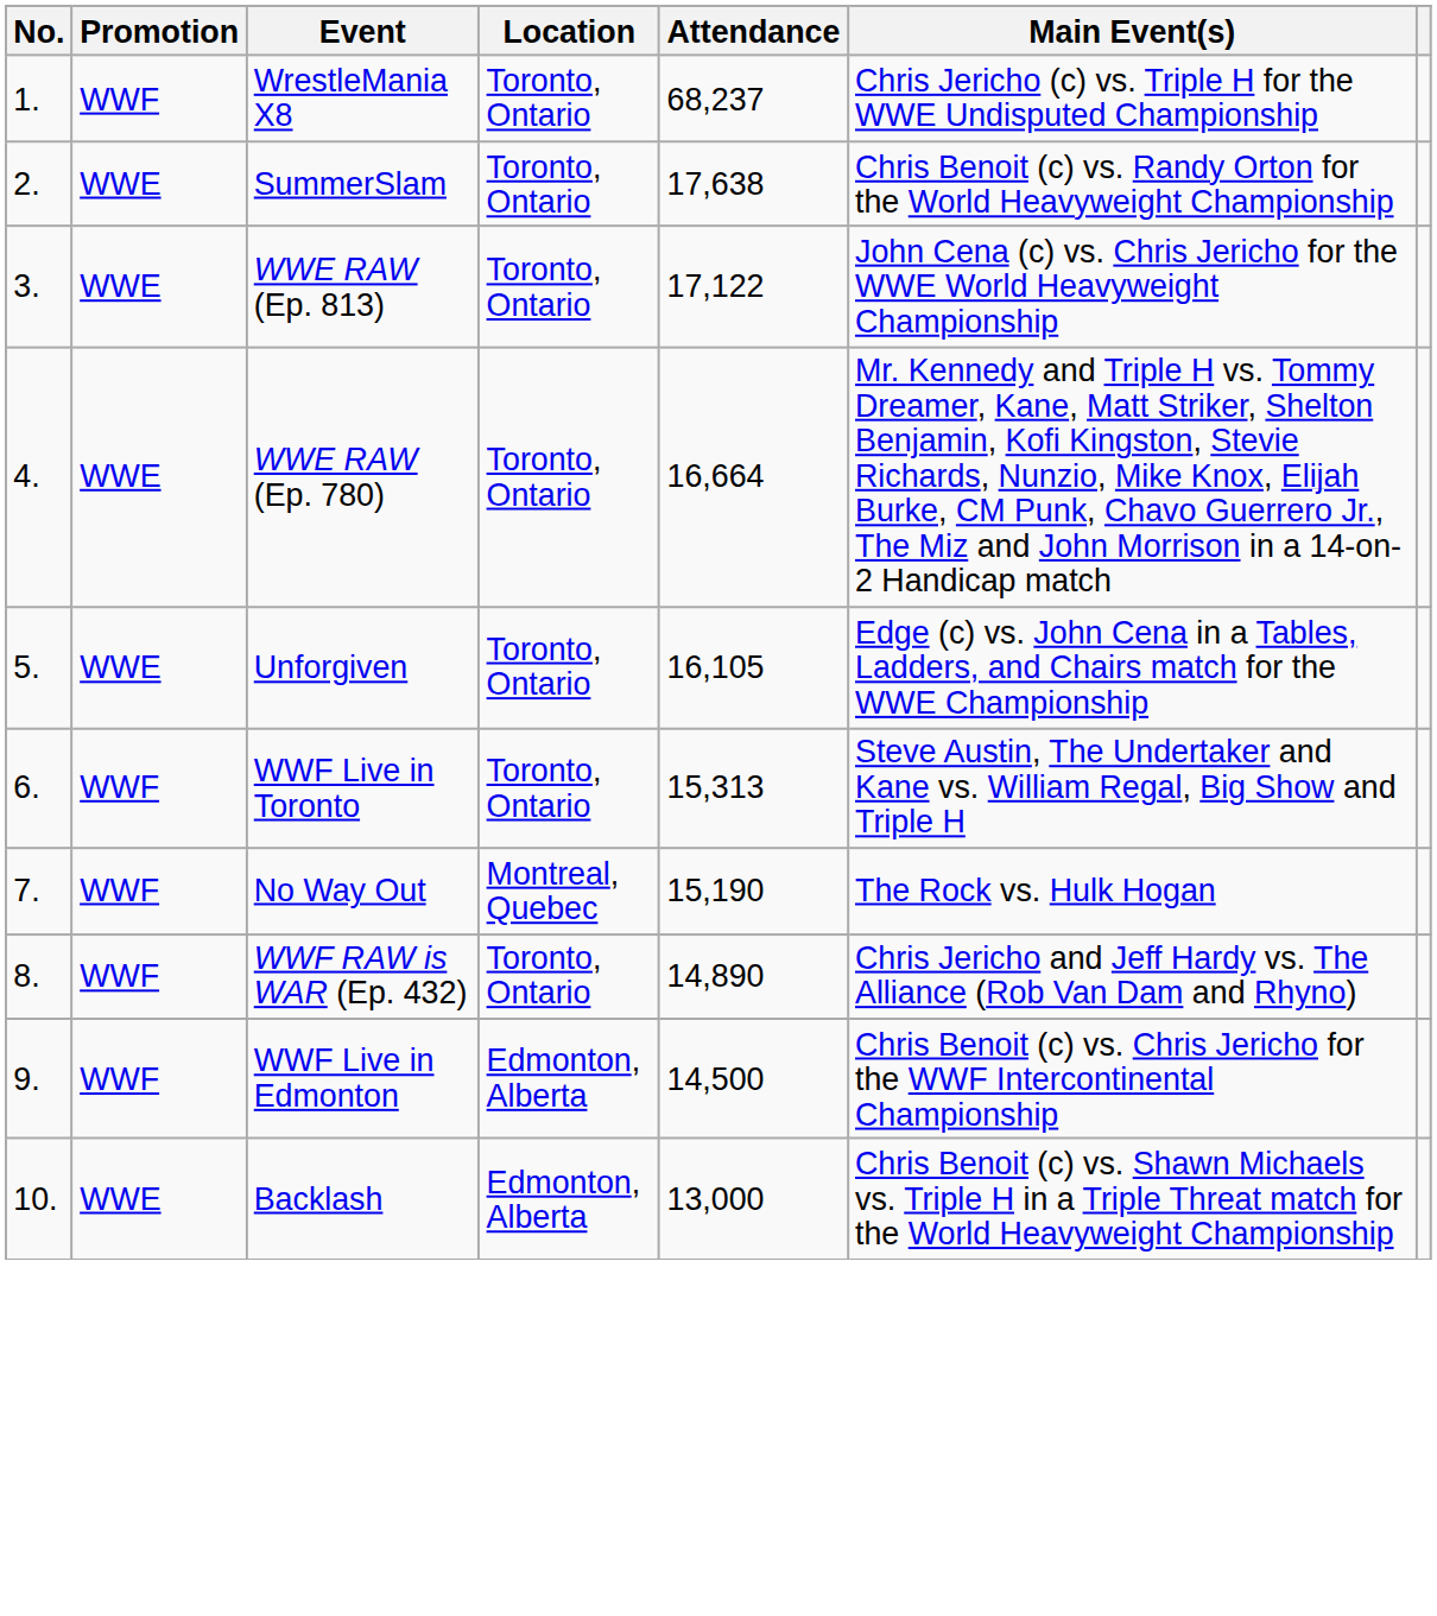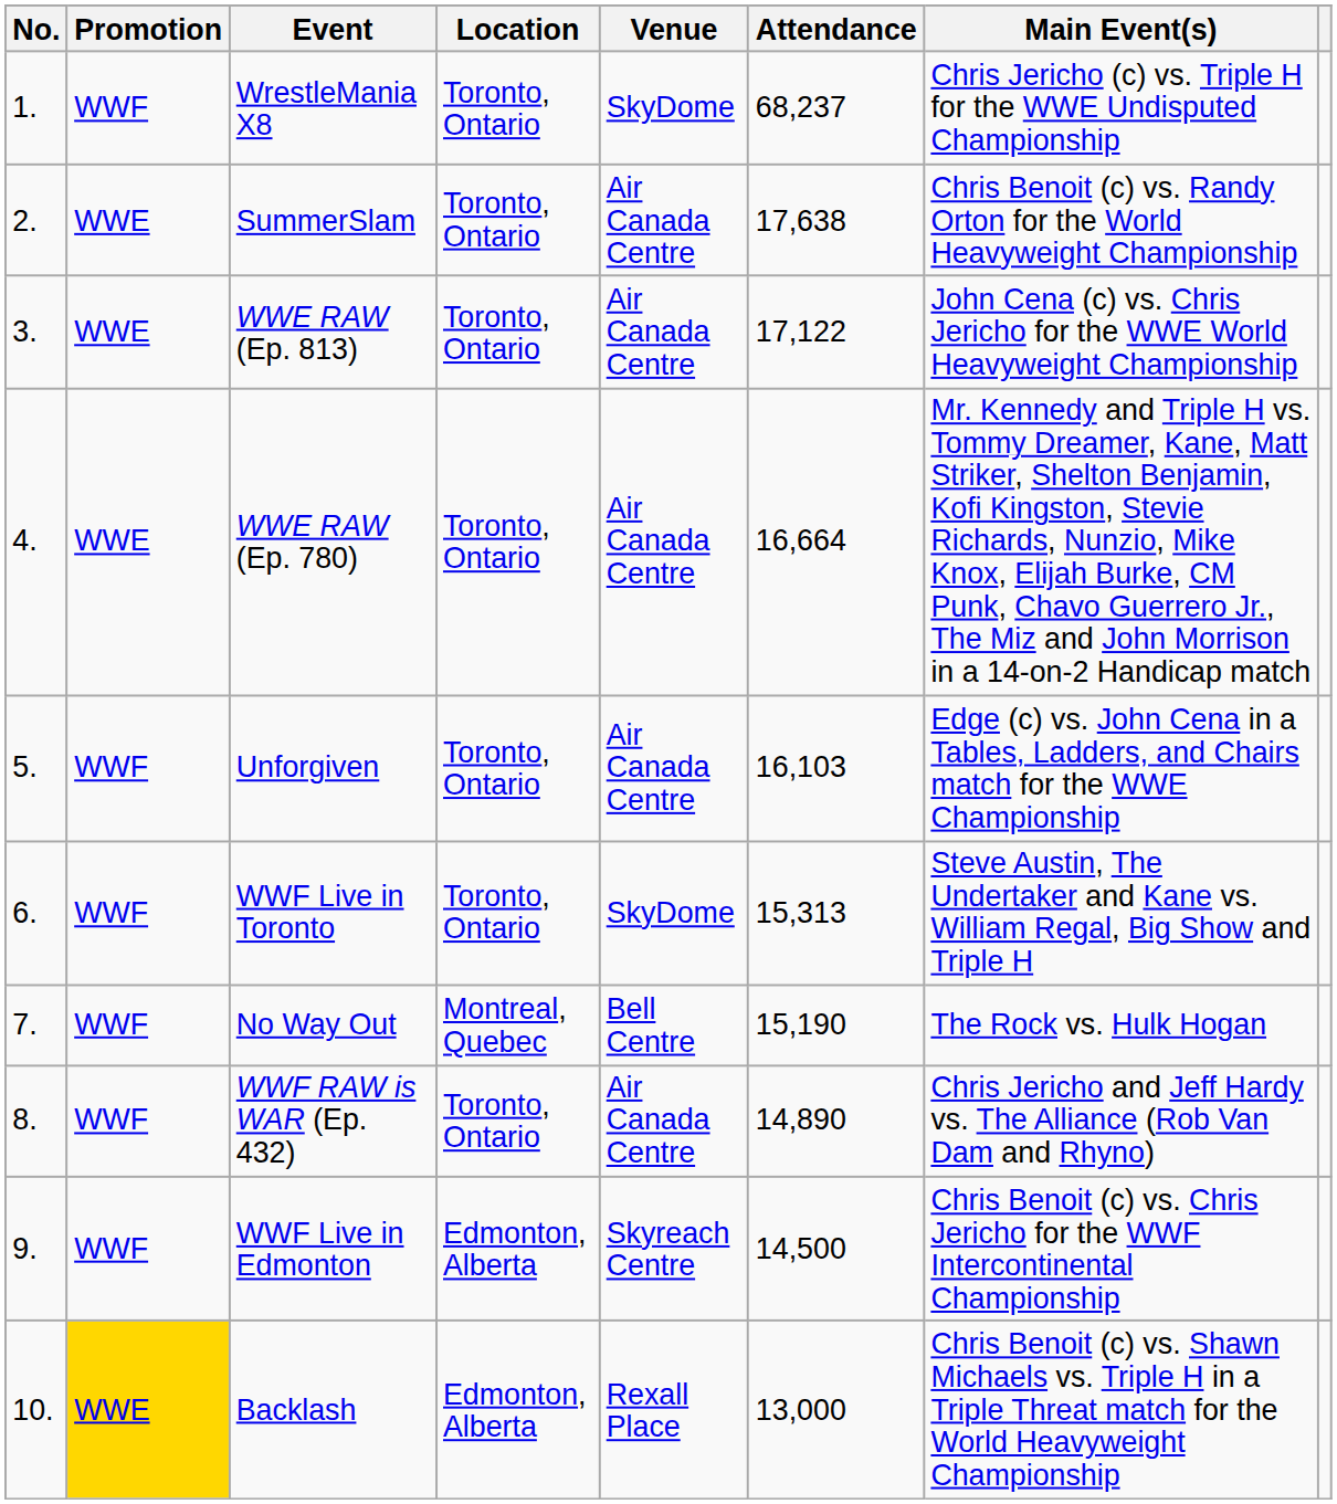 <table class="wikitable sortable" style="font-size:85%;">
 <tr>
 <th>No.</th>
 <th>Promotion</th>
 <th>Event</th>
 <th>Location</th>
+<th>Venue</th>
 <th>Attendance</th>
 <th class=unsortable>Main Event(s)</th>
 <th class=unsortable></th>
 </tr>
 <tr>
 <td>1.</td>
 <td><a href='#'>WWF</a></td>
 <td><a href='#'>WrestleMania X8</a> <br> </td>
 <td><a href='#'>Toronto</a>, <a href='#'>Ontario</a></td>
+<td><a href='#'>SkyDome</a></td>
 <td>68,237</td>
 <td><a href='#'>Chris Jericho</a> (c) vs. <a href='#'>Triple H</a> for the <a href='#'>WWE Undisputed Championship</a></td>
 <td></td>
 </tr>
 <tr>
 <td>2.</td>
 <td><a href='#'>WWE</a></td>
 <td><a href='#'>SummerSlam</a> <br> </td>
 <td><a href='#'>Toronto</a>, <a href='#'>Ontario</a></td>
+<td><a href='#'>Air Canada Centre</a></td>
 <td>17,638</td>
 <td><a href='#'>Chris Benoit</a> (c) vs. <a href='#'>Randy Orton</a> for the <a href='#'>World Heavyweight Championship</a></td>
 <td></td>
 </tr>
 <tr>
 <td>3.</td>
 <td><a href='#'>WWE</a></td>
 <td><em><a href='#'>WWE RAW</a></em> (Ep. 813) <br> </td>
 <td><a href='#'>Toronto</a>, <a href='#'>Ontario</a></td>
+<td><a href='#'>Air Canada Centre</a></td>
 <td>17,122</td>
 <td><a href='#'>John Cena</a> (c) vs. <a href='#'>Chris Jericho</a> for the <a href='#'>WWE World Heavyweight Championship</a></td>
 <td></td>
 </tr>
 <tr>
 <td>4.</td>
 <td><a href='#'>WWE</a></td>
 <td><em><a href='#'>WWE RAW</a></em> (Ep. 780) <br> </td>
 <td><a href='#'>Toronto</a>, <a href='#'>Ontario</a></td>
+<td><a href='#'>Air Canada Centre</a></td>
 <td>16,664</td>
 <td><a href='#'>Mr. Kennedy</a> and <a href='#'>Triple H</a> vs. <a href='#'>Tommy Dreamer</a>, <a href='#'>Kane</a>, <a href='#'>Matt Striker</a>, <a href='#'>Shelton Benjamin</a>, <a href='#'>Kofi Kingston</a>, <a href='#'>Stevie Richards</a>, <a href='#'>Nunzio</a>, <a href='#'>Mike Knox</a>, <a href='#'>Elijah Burke</a>, <a href='#'>CM Punk</a>, <a href='#'>Chavo Guerrero Jr.</a>, <a href='#'>The Miz</a> and <a href='#'>John Morrison</a> in a 14-on-2 Handicap match</td>
 <td></td>
 </tr>
 <tr>
 <td>5.</td>
-<td><a href='#'>WWE</a></td>
+<td><a href='#'>WWF</a></td>
 <td><a href='#'>Unforgiven</a> <br> </td>
 <td><a href='#'>Toronto</a>, <a href='#'>Ontario</a></td>
-<td>16,105</td>
+<td><a href='#'>Air Canada Centre</a></td>
+<td>16,103</td>
 <td><a href='#'>Edge</a> (c) vs. <a href='#'>John Cena</a> in a <a href='#'>Tables, Ladders, and Chairs match</a> for the <a href='#'>WWE Championship</a></td>
 <td></td>
 </tr>
 <tr>
 <td>6.</td>
 <td><a href='#'>WWF</a></td>
 <td><a href='#'>WWF Live in Toronto</a> <br> </td>
 <td><a href='#'>Toronto</a>, <a href='#'>Ontario</a></td>
+<td><a href='#'>SkyDome</a></td>
 <td>15,313</td>
 <td><a href='#'>Steve Austin</a>, <a href='#'>The Undertaker</a> and <a href='#'>Kane</a> vs. <a href='#'>William Regal</a>, <a href='#'>Big Show</a> and <a href='#'>Triple H</a></td>
 <td></td>
 </tr>
 <tr>
 <td>7.</td>
 <td><a href='#'>WWF</a></td>
 <td><a href='#'>No Way Out</a> <br> </td>
 <td><a href='#'>Montreal</a>, <a href='#'>Quebec</a></td>
+<td><a href='#'>Bell Centre</a></td>
 <td>15,190</td>
 <td><a href='#'>The Rock</a> vs. <a href='#'>Hulk Hogan</a></td>
 <td></td>
 </tr>
 <tr>
 <td>8.</td>
 <td><a href='#'>WWF</a></td>
 <td><em><a href='#'>WWF RAW is WAR</a></em> (Ep. 432) <br> </td>
 <td><a href='#'>Toronto</a>, <a href='#'>Ontario</a></td>
+<td><a href='#'>Air Canada Centre</a></td>
 <td>14,890</td>
 <td><a href='#'>Chris Jericho</a> and <a href='#'>Jeff Hardy</a> vs. <a href='#'>The Alliance</a> (<a href='#'>Rob Van Dam</a> and <a href='#'>Rhyno</a>)</td>
 <td></td>
 </tr>
 <tr>
 <td>9.</td>
 <td><a href='#'>WWF</a></td>
 <td><a href='#'>WWF Live in Edmonton</a> <br> </td>
 <td><a href='#'>Edmonton</a>, <a href='#'>Alberta</a></td>
+<td><a href='#'>Skyreach Centre</a></td>
 <td>14,500</td>
 <td><a href='#'>Chris Benoit</a> (c) vs. <a href='#'>Chris Jericho</a> for the <a href='#'>WWF Intercontinental Championship</a></td>
 <td></td>
 </tr>
 <tr>
 <td>10.</td>
-<td><a href='#'>WWE</a></td>
+<td style="background: gold;"><a href='#'>WWE</a></td>
 <td><a href='#'>Backlash</a> <br> </td>
 <td><a href='#'>Edmonton</a>, <a href='#'>Alberta</a></td>
+<td><a href='#'>Rexall Place</a></td>
 <td>13,000</td>
 <td><a href='#'>Chris Benoit</a> (c) vs. <a href='#'>Shawn Michaels</a> vs. <a href='#'>Triple H</a> in a <a href='#'>Triple Threat match</a> for the <a href='#'>World Heavyweight Championship</a></td>
 <td></td>
 </tr>
 </table>
